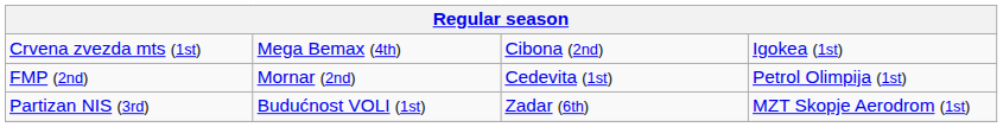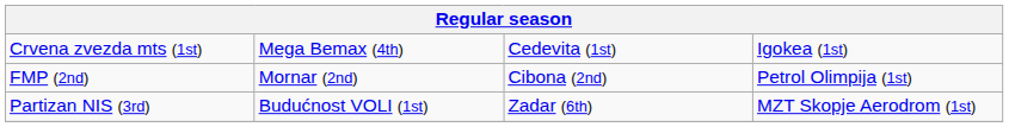 <table class="wikitable" style="white-space: nowrap;">
 <tr>
 <th colspan=4><a href='#'>Regular season</a></th>
 </tr>
 <tr>
 <td width=210> <a href='#'>Crvena zvezda mts</a> <small>(<a href='#'>1st</a>)</small></td>
 <td width=210> <a href='#'>Mega Bemax</a> <small>(<a href='#'>4th</a>)</small></td>
-<td width=210> <a href='#'>Cibona</a> <small>(<a href='#'>2nd</a>)</small></td>
+<td width=210> <a href='#'>Cedevita</a> <small>(<a href='#'>1st</a>)</small></td>
 <td width=210> <a href='#'>Igokea</a> <small>(<a href='#'>1st</a>)</small></td>
 </tr>
 <tr>
 <td width=210> <a href='#'>FMP</a> <small>(<a href='#'>2nd</a>)</small></td>
 <td width=210> <a href='#'>Mornar</a> <small>(<a href='#'>2nd</a>)</small></td>
-<td width=210> <a href='#'>Cedevita</a> <small>(<a href='#'>1st</a>)</small></td>
+<td width=210> <a href='#'>Cibona</a> <small>(<a href='#'>2nd</a>)</small></td>
 <td width=210> <a href='#'>Petrol Olimpija</a> <small>(<a href='#'>1st</a>)</small></td>
 </tr>
 <tr>
 <td width=210> <a href='#'>Partizan NIS</a> <small>(<a href='#'>3rd</a>)</small></td>
 <td width=210> <a href='#'>Budućnost VOLI</a> <small>(<a href='#'>1st</a>)</small></td>
 <td width=210> <a href='#'>Zadar</a> <small>(<a href='#'>6th</a>)</small></td>
 <td width=210> <a href='#'>MZT Skopje Aerodrom</a> <small>(<a href='#'>1st</a>)</small></td>
 </tr>
 <tr>
 </tr>
 </table>
